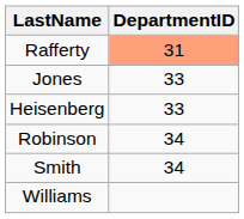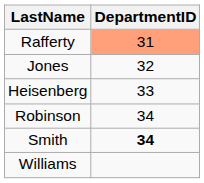 <table class="wikitable" style="text-align:center; float:left; margin-right:5px">
 <tr>
 <th>LastName</th>
 <th>DepartmentID</th>
 </tr>
 <tr>
 <td>Rafferty</td>
 <td style="background: lightsalmon;">31</td>
 </tr>
 <tr>
 <td>Jones</td>
-<td>33</td>
+<td>32</td>
 </tr>
 <tr>
 <td>Heisenberg</td>
 <td>33</td>
 </tr>
 <tr>
 <td>Robinson</td>
 <td>34</td>
 </tr>
 <tr>
 <td>Smith</td>
-<td>34</td>
+<td><strong>34</strong></td>
 </tr>
 <tr>
 <td>Williams</td>
 <td></td>
 </tr>
 </table>
